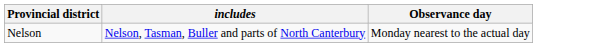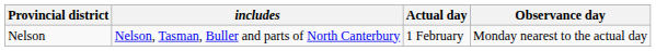 <table class="wikitable">
 <tr>
 <th>Provincial district</th>
 <th><em>includes</em></th>
+<th>Actual day</th>
 <th>Observance day</th>
 </tr>
 <tr>
 <td>Nelson</td>
 <td><a href='#'>Nelson</a>, <a href='#'>Tasman</a>, <a href='#'>Buller</a> and parts of <a href='#'>North Canterbury</a></td>
+<td>1 February</td>
 <td>Monday nearest to the actual day</td>
 </tr>
 </table>
